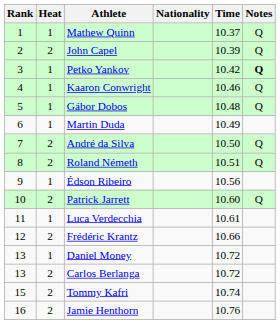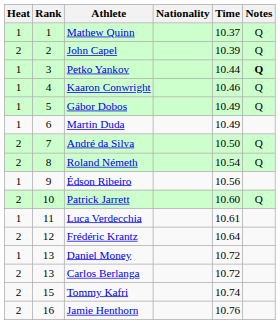 <table class="wikitable sortable" style="text-align:center;font-size:95%">
 <tr>
+<th>Heat</th>
 <th>Rank</th>
-<th>Heat</th>
 <th>Athlete</th>
 <th>Nationality</th>
 <th>Time</th>
 <th>Notes</th>
 </tr>
 <tr bgcolor=ccffcc>
 <td>1</td>
 <td>1</td>
 <td align="left"><a href='#'>Mathew Quinn</a></td>
 <td align=left></td>
 <td>10.37</td>
 <td>Q</td>
 </tr>
 <tr bgcolor=ccffcc>
 <td>2</td>
 <td>2</td>
 <td align="left"><a href='#'>John Capel</a></td>
 <td align=left></td>
 <td>10.39</td>
 <td>Q</td>
 </tr>
 <tr bgcolor=ccffcc>
+<td>1</td>
 <td>3</td>
-<td>1</td>
 <td align="left"><a href='#'>Petko Yankov</a></td>
 <td align=left></td>
-<td>10.42</td>
+<td>10.44</td>
 <td><strong>Q</strong></td>
 </tr>
 <tr bgcolor=ccffcc>
+<td>1</td>
 <td>4</td>
-<td>1</td>
 <td align="left"><a href='#'>Kaaron Conwright</a></td>
 <td align=left></td>
 <td>10.46</td>
 <td>Q</td>
 </tr>
 <tr bgcolor=ccffcc>
+<td>1</td>
 <td>5</td>
-<td>1</td>
 <td align="left"><a href='#'>Gábor Dobos</a></td>
 <td align=left></td>
-<td>10.48</td>
+<td>10.49</td>
 <td>Q</td>
 </tr>
 <tr>
+<td>1</td>
 <td>6</td>
-<td>1</td>
 <td align="left"><a href='#'>Martin Duda</a></td>
 <td align=left></td>
 <td>10.49</td>
 <td></td>
 </tr>
 <tr bgcolor=ccffcc>
+<td>2</td>
 <td>7</td>
-<td>2</td>
 <td align="left"><a href='#'>André da Silva</a></td>
 <td align=left></td>
 <td>10.50</td>
 <td>Q</td>
 </tr>
 <tr bgcolor=ccffcc>
+<td>2</td>
 <td>8</td>
-<td>2</td>
 <td align="left"><a href='#'>Roland Németh</a></td>
 <td align=left></td>
-<td>10.51</td>
+<td>10.54</td>
 <td>Q</td>
 </tr>
 <tr>
+<td>1</td>
 <td>9</td>
-<td>1</td>
 <td align="left"><a href='#'>Édson Ribeiro</a></td>
 <td align=left></td>
 <td>10.56</td>
 <td></td>
 </tr>
 <tr bgcolor=ccffcc>
+<td>2</td>
 <td>10</td>
-<td>2</td>
 <td align="left"><a href='#'>Patrick Jarrett</a></td>
 <td align=left></td>
 <td>10.60</td>
 <td>Q</td>
 </tr>
 <tr>
+<td>1</td>
 <td>11</td>
-<td>1</td>
 <td align="left"><a href='#'>Luca Verdecchia</a></td>
 <td align=left></td>
 <td>10.61</td>
 <td></td>
 </tr>
 <tr>
+<td>2</td>
 <td>12</td>
-<td>2</td>
 <td align="left"><a href='#'>Frédéric Krantz</a></td>
 <td align=left></td>
-<td>10.66</td>
+<td>10.64</td>
 <td></td>
 </tr>
 <tr>
+<td>1</td>
 <td>13</td>
-<td>1</td>
 <td align="left"><a href='#'>Daniel Money</a></td>
 <td align=left></td>
 <td>10.72</td>
 <td></td>
 </tr>
 <tr>
+<td>2</td>
 <td>13</td>
-<td>2</td>
 <td align="left"><a href='#'>Carlos Berlanga</a></td>
 <td align=left></td>
 <td>10.72</td>
 <td></td>
 </tr>
 <tr>
+<td>2</td>
 <td>15</td>
-<td>2</td>
 <td align="left"><a href='#'>Tommy Kafri</a></td>
 <td align=left></td>
 <td>10.74</td>
 <td></td>
 </tr>
 <tr>
+<td>2</td>
 <td>16</td>
-<td>2</td>
 <td align="left"><a href='#'>Jamie Henthorn</a></td>
 <td align=left></td>
 <td>10.76</td>
 <td></td>
 </tr>
 </table>
